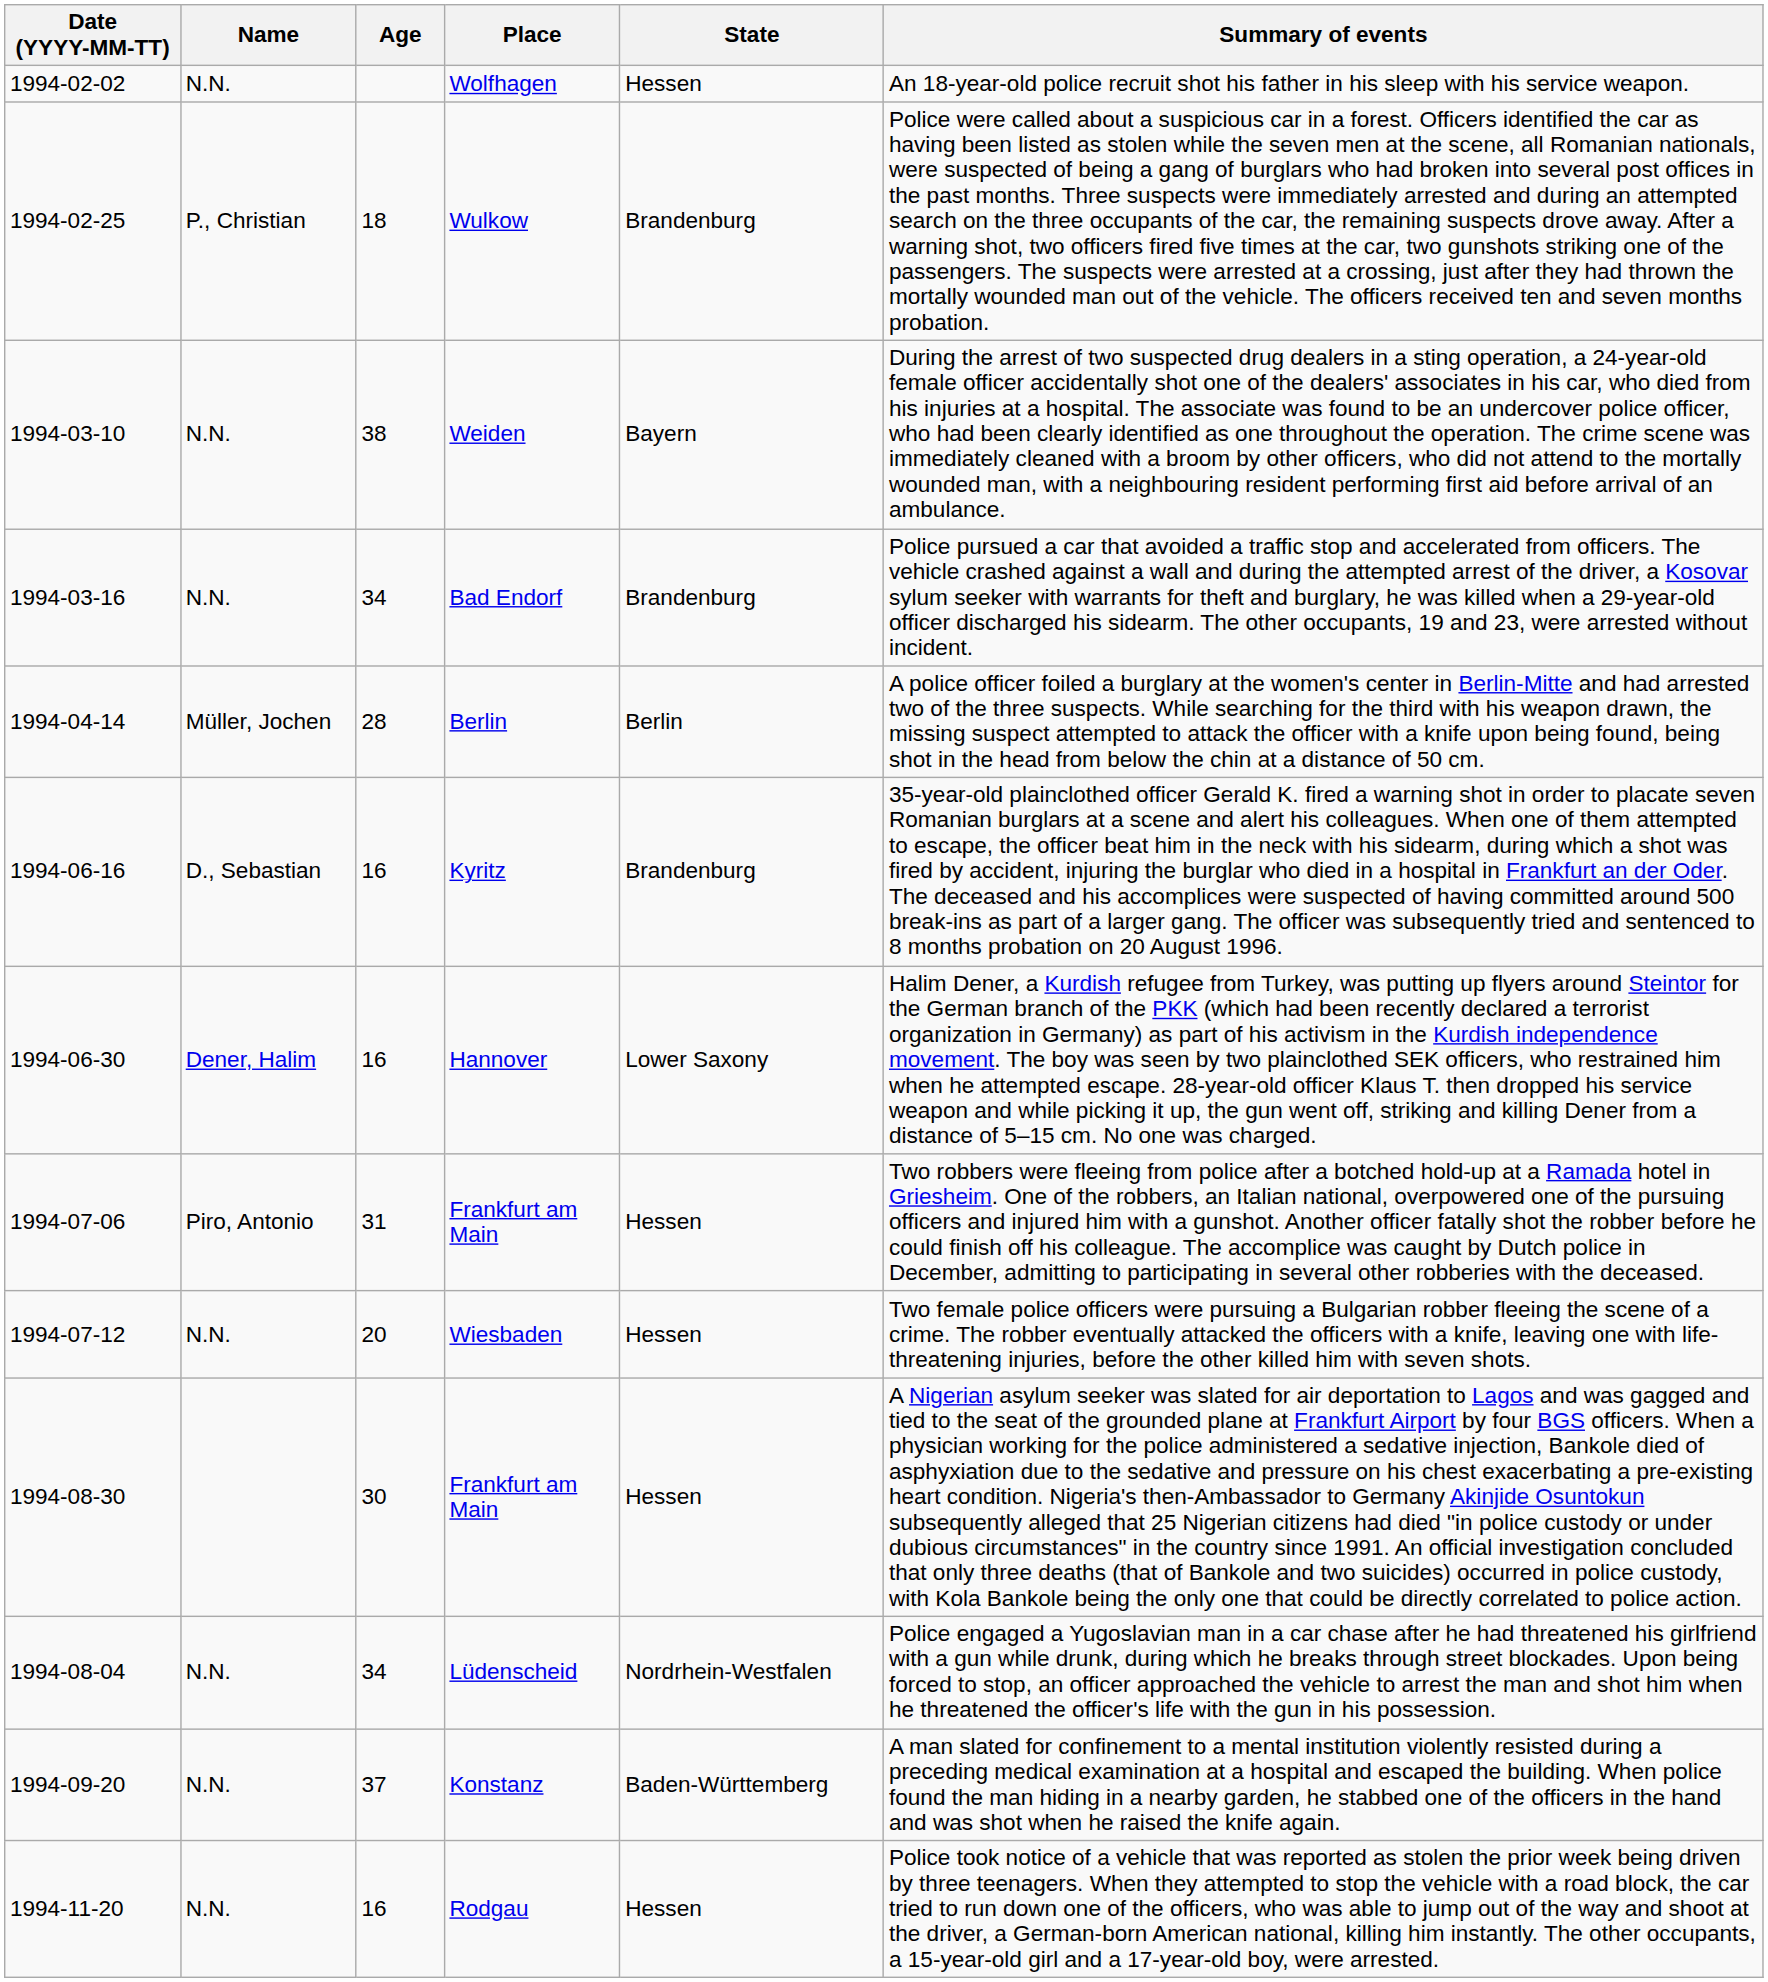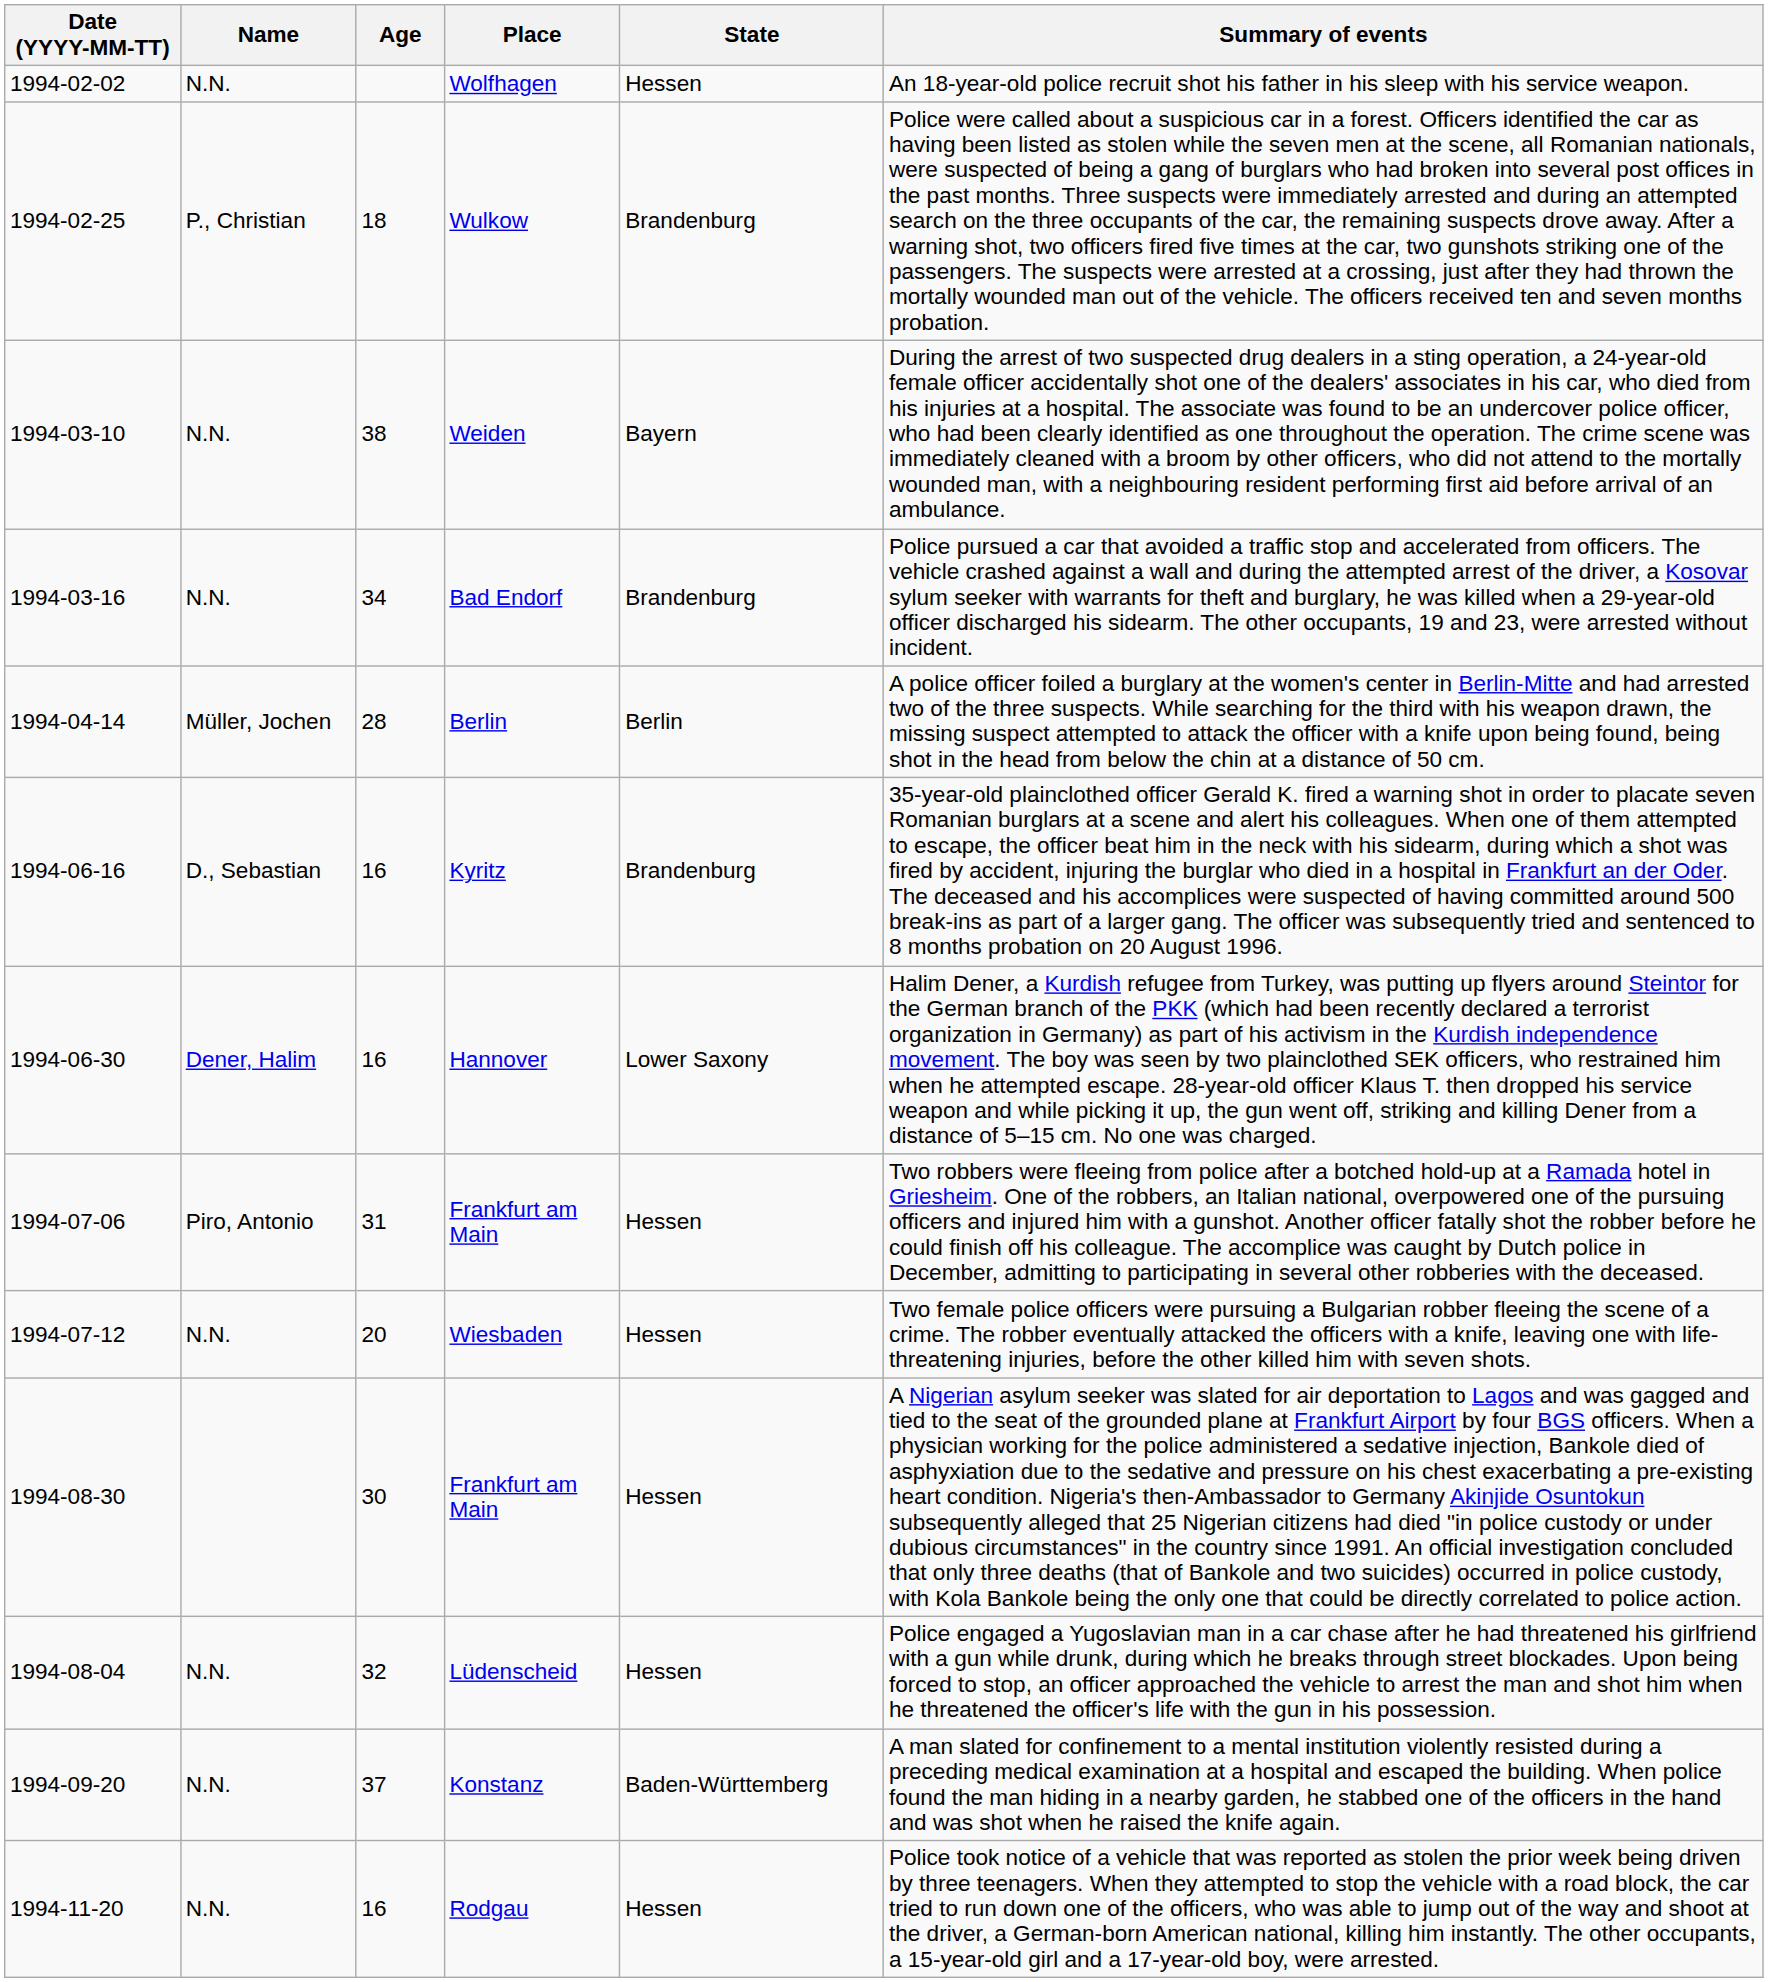 <table class="wikitable sortable static-row-numbers static-row-header-text">
 <tr>
 <th style="width:10%;">Date<br>(YYYY-MM-TT)</th>
 <th style="width:10%;">Name</th>
 <th style="width:5%;">Age</th>
 <th style="width:10%;">Place</th>
 <th style="width:15%;">State</th>
 <th style="width:50%;">Summary of events</th>
 </tr>
 <tr>
 <td>1994-02-02</td>
 <td>N.N.</td>
 <td></td>
 <td><a href='#'>Wolfhagen</a></td>
 <td>Hessen</td>
 <td>An 18-year-old police recruit shot his father in his sleep with his service weapon.</td>
 </tr>
 <tr>
 <td>1994-02-25</td>
 <td>P., Christian</td>
 <td>18</td>
 <td><a href='#'>Wulkow</a></td>
 <td>Brandenburg</td>
 <td>Police were called about a suspicious car in a forest. Officers identified the car as having been listed as stolen while the seven men at the scene, all Romanian nationals, were suspected of being a gang of burglars who had broken into several post offices in the past months. Three suspects were immediately arrested and during an attempted search on the three occupants of the car, the remaining suspects drove away. After a warning shot, two officers fired five times at the car, two gunshots striking one of the passengers. The suspects were arrested at a crossing, just after they had thrown the mortally wounded man out of the vehicle. The officers received ten and seven months probation.</td>
 </tr>
 <tr>
 <td>1994-03-10</td>
 <td>N.N.</td>
 <td>38</td>
 <td><a href='#'>Weiden</a></td>
 <td>Bayern</td>
 <td>During the arrest of two suspected drug dealers in a sting operation, a 24-year-old female officer accidentally shot one of the dealers' associates in his car, who died from his injuries at a hospital. The associate was found to be an undercover police officer, who had been clearly identified as one throughout the operation. The crime scene was immediately cleaned with a broom by other officers, who did not attend to the mortally wounded man, with a neighbouring resident performing first aid before arrival of an ambulance.</td>
 </tr>
 <tr>
 <td>1994-03-16</td>
 <td>N.N.</td>
 <td>34</td>
 <td><a href='#'>Bad Endorf</a></td>
 <td>Brandenburg</td>
 <td>Police pursued a car that avoided a traffic stop and accelerated from officers. The vehicle crashed against a wall and during the attempted arrest of the driver, a <a href='#'>Kosovar</a> sylum seeker with warrants for theft and burglary, he was killed when a 29-year-old officer discharged his sidearm. The other occupants, 19 and 23, were arrested without incident.</td>
 </tr>
 <tr>
 <td>1994-04-14</td>
 <td>Müller, Jochen</td>
 <td>28</td>
 <td><a href='#'>Berlin</a></td>
 <td>Berlin</td>
 <td>A police officer foiled a burglary at the women's center in <a href='#'>Berlin-Mitte</a> and had arrested two of the three suspects. While searching for the third with his weapon drawn, the missing suspect attempted to attack the officer with a knife upon being found, being shot in the head from below the chin at a distance of 50 cm.</td>
 </tr>
 <tr>
 <td>1994-06-16</td>
 <td>D., Sebastian</td>
 <td>16</td>
 <td><a href='#'>Kyritz</a></td>
 <td>Brandenburg</td>
 <td>35-year-old plainclothed officer Gerald K. fired a warning shot in order to placate seven Romanian burglars at a scene and alert his colleagues. When one of them attempted to escape, the officer beat him in the neck with his sidearm, during which a shot was fired by accident, injuring the burglar who died in a hospital in <a href='#'>Frankfurt an der Oder</a>. The deceased and his accomplices were suspected of having committed around 500 break-ins as part of a larger gang. The officer was subsequently tried and sentenced to 8 months probation on 20 August 1996.</td>
 </tr>
 <tr>
 <td>1994-06-30</td>
 <td><a href='#'>Dener, Halim</a></td>
 <td>16</td>
 <td><a href='#'>Hannover</a></td>
 <td>Lower Saxony</td>
 <td>Halim Dener, a <a href='#'>Kurdish</a> refugee from Turkey, was putting up flyers around <a href='#'>Steintor</a> for the German branch of the <a href='#'>PKK</a> (which had been recently declared a terrorist organization in Germany) as part of his activism in the <a href='#'>Kurdish independence movement</a>. The boy was seen by two plainclothed SEK officers, who restrained him when he attempted escape. 28-year-old officer Klaus T. then dropped his service weapon and while picking it up, the gun went off, striking and killing Dener from a distance of 5–15 cm. No one was charged.</td>
 </tr>
 <tr>
 <td>1994-07-06</td>
 <td>Piro, Antonio</td>
 <td>31</td>
 <td><a href='#'>Frankfurt am Main</a></td>
 <td>Hessen</td>
 <td>Two robbers were fleeing from police after a botched hold-up at a <a href='#'>Ramada</a> hotel in <a href='#'>Griesheim</a>. One of the robbers, an Italian national, overpowered one of the pursuing officers and injured him with a gunshot. Another officer fatally shot the robber before he could finish off his colleague. The accomplice was caught by Dutch police in December, admitting to participating in several other robberies with the deceased.</td>
 </tr>
 <tr>
 <td>1994-07-12</td>
 <td>N.N.</td>
 <td>20</td>
 <td><a href='#'>Wiesbaden</a></td>
 <td>Hessen</td>
 <td>Two female police officers were pursuing a Bulgarian robber fleeing the scene of a crime. The robber eventually attacked the officers with a knife, leaving one with life-threatening injuries, before the other killed him with seven shots.</td>
 </tr>
 <tr>
 <td>1994-08-30</td>
 <td></td>
 <td>30</td>
 <td><a href='#'>Frankfurt am Main</a></td>
 <td>Hessen</td>
 <td>A <a href='#'>Nigerian</a> asylum seeker was slated for air deportation to <a href='#'>Lagos</a> and was gagged and tied to the seat of the grounded plane at <a href='#'>Frankfurt Airport</a> by four <a href='#'>BGS</a> officers. When a physician working for the police administered a sedative injection, Bankole died of asphyxiation due to the sedative and pressure on his chest exacerbating a pre-existing heart condition. Nigeria's then-Ambassador to Germany <a href='#'>Akinjide Osuntokun</a> subsequently alleged that 25 Nigerian citizens had died "in police custody or under dubious circumstances" in the country since 1991. An official investigation concluded that only three deaths (that of Bankole and two suicides) occurred in police custody, with Kola Bankole being the only one that could be directly correlated to police action.</td>
 </tr>
 <tr>
 <td>1994-08-04</td>
 <td>N.N.</td>
-<td>34</td>
+<td>32</td>
 <td><a href='#'>Lüdenscheid</a></td>
-<td>Nordrhein-Westfalen</td>
+<td>Hessen</td>
 <td>Police engaged a Yugoslavian man in a car chase after he had threatened his girlfriend with a gun while drunk, during which he breaks through street blockades. Upon being forced to stop, an officer approached the vehicle to arrest the man and shot him when he threatened the officer's life with the gun in his possession.</td>
 </tr>
 <tr>
 <td>1994-09-20</td>
 <td>N.N.</td>
 <td>37</td>
 <td><a href='#'>Konstanz</a></td>
 <td>Baden-Württemberg</td>
 <td>A man slated for confinement to a mental institution violently resisted during a preceding medical examination at a hospital and escaped the building. When police found the man hiding in a nearby garden, he stabbed one of the officers in the hand and was shot when he raised the knife again.</td>
 </tr>
 <tr>
 <td>1994-11-20</td>
 <td>N.N.</td>
 <td>16</td>
 <td><a href='#'>Rodgau</a></td>
 <td>Hessen</td>
 <td>Police took notice of a vehicle that was reported as stolen the prior week being driven by three teenagers. When they attempted to stop the vehicle with a road block, the car tried to run down one of the officers, who was able to jump out of the way and shoot at the driver, a German-born American national, killing him instantly. The other occupants, a 15-year-old girl and a 17-year-old boy, were arrested.</td>
 </tr>
 </table>
